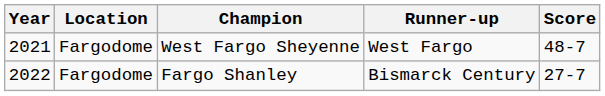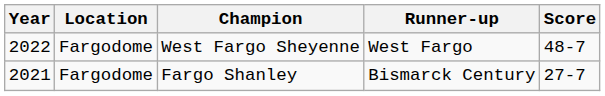 <table class="wikitable">
 <tr>
 <th>Year</th>
 <th>Location</th>
 <th>Champion</th>
 <th>Runner-up</th>
 <th>Score</th>
 </tr>
 <tr>
-<td>2021</td>
+<td>2022</td>
 <td>Fargodome</td>
 <td>West Fargo Sheyenne</td>
 <td>West Fargo</td>
 <td>48-7</td>
 </tr>
 <tr>
-<td>2022</td>
+<td>2021</td>
 <td>Fargodome</td>
 <td>Fargo Shanley</td>
 <td>Bismarck Century</td>
 <td>27-7</td>
 </tr>
 </table>
